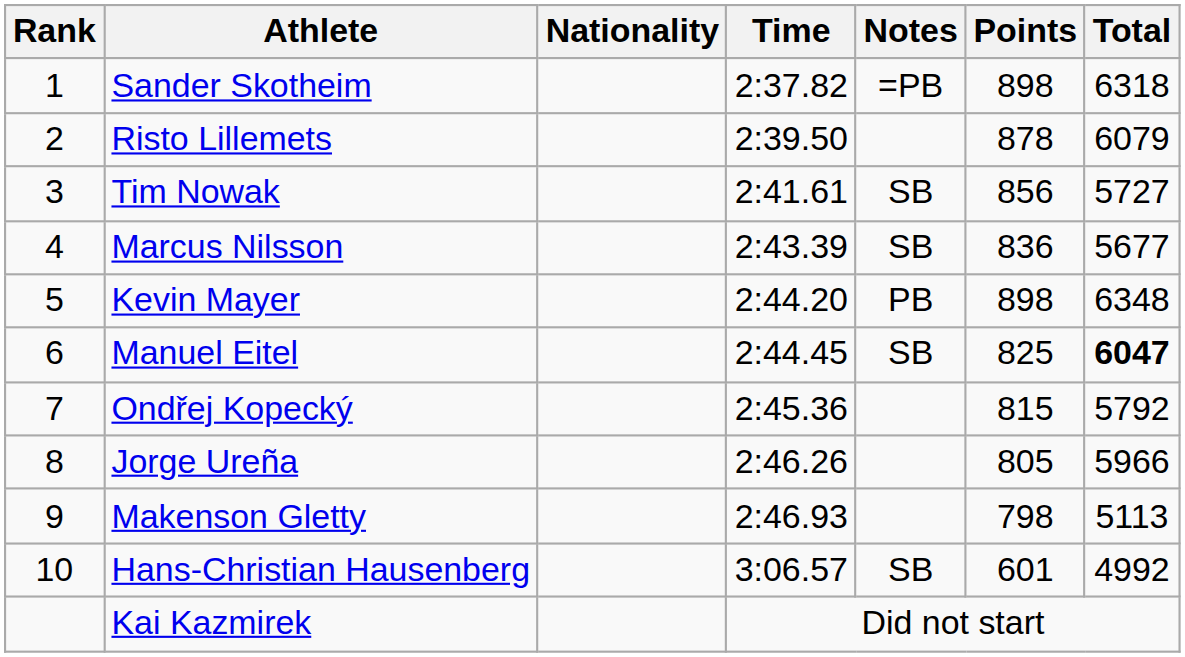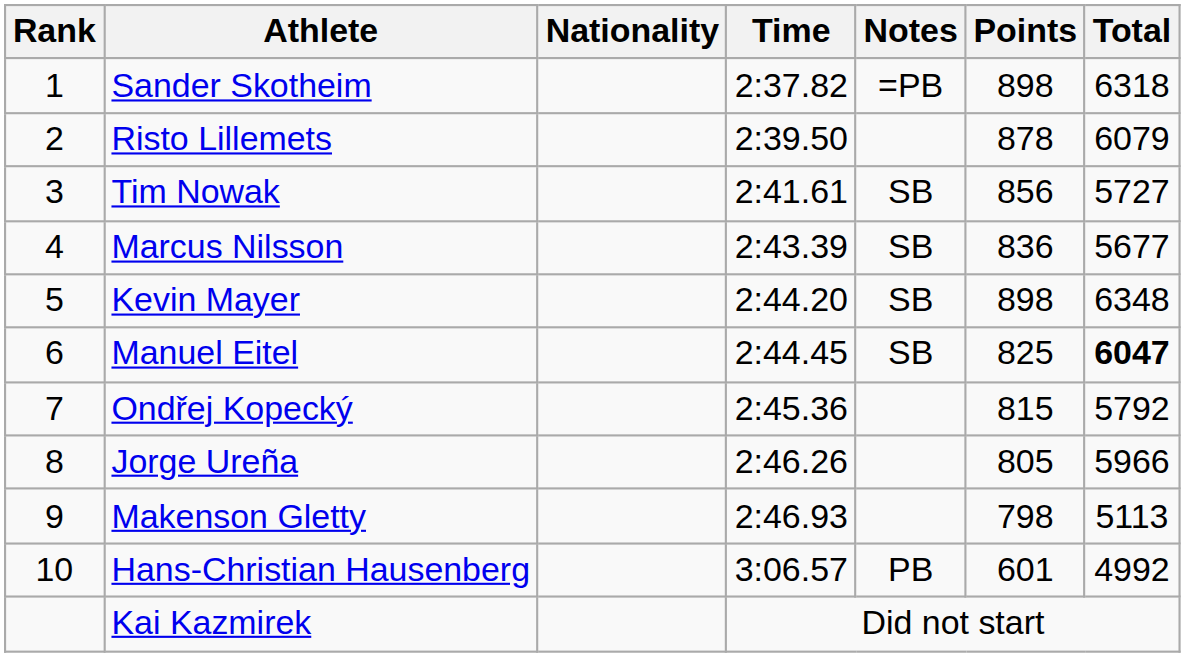 <table class="wikitable sortable" style="text-align:center">
 <tr>
 <th>Rank</th>
 <th>Athlete</th>
 <th>Nationality</th>
 <th>Time</th>
 <th>Notes</th>
 <th>Points</th>
 <th>Total</th>
 </tr>
 <tr>
 <td>1</td>
 <td align=left><a href='#'>Sander Skotheim</a></td>
 <td align=left></td>
 <td>2:37.82</td>
 <td>=PB</td>
 <td>898</td>
 <td>6318</td>
 </tr>
 <tr>
 <td>2</td>
 <td align=left><a href='#'>Risto Lillemets</a></td>
 <td align=left></td>
 <td>2:39.50</td>
 <td></td>
 <td>878</td>
 <td>6079</td>
 </tr>
 <tr>
 <td>3</td>
 <td align=left><a href='#'>Tim Nowak</a></td>
 <td align=left></td>
 <td>2:41.61</td>
 <td>SB</td>
 <td>856</td>
 <td>5727</td>
 </tr>
 <tr>
 <td>4</td>
 <td align=left><a href='#'>Marcus Nilsson</a></td>
 <td align=left></td>
 <td>2:43.39</td>
 <td>SB</td>
 <td>836</td>
 <td>5677</td>
 </tr>
 <tr>
 <td>5</td>
 <td align=left><a href='#'>Kevin Mayer</a></td>
 <td align=left></td>
 <td>2:44.20</td>
-<td>PB</td>
+<td>SB</td>
 <td>898</td>
 <td>6348</td>
 </tr>
 <tr>
 <td>6</td>
 <td align=left><a href='#'>Manuel Eitel</a></td>
 <td align=left></td>
 <td>2:44.45</td>
 <td>SB</td>
 <td>825</td>
 <td><strong>6047</strong></td>
 </tr>
 <tr>
 <td>7</td>
 <td align=left><a href='#'>Ondřej Kopecký</a></td>
 <td align=left></td>
 <td>2:45.36</td>
 <td></td>
 <td>815</td>
 <td>5792</td>
 </tr>
 <tr>
 <td>8</td>
 <td align=left><a href='#'>Jorge Ureña</a></td>
 <td align=left></td>
 <td>2:46.26</td>
 <td></td>
 <td>805</td>
 <td>5966</td>
 </tr>
 <tr>
 <td>9</td>
 <td align=left><a href='#'>Makenson Gletty</a></td>
 <td align=left></td>
 <td>2:46.93</td>
 <td></td>
 <td>798</td>
 <td>5113</td>
 </tr>
 <tr>
 <td>10</td>
 <td align=left><a href='#'>Hans-Christian Hausenberg</a></td>
 <td align=left></td>
 <td>3:06.57</td>
-<td>SB</td>
+<td>PB</td>
 <td>601</td>
 <td>4992</td>
 </tr>
 <tr>
 <td></td>
 <td align=left><a href='#'>Kai Kazmirek</a></td>
 <td align=left></td>
 <td colspan=4>Did not start</td>
 </tr>
 </table>
